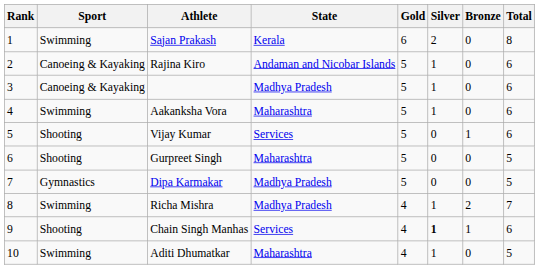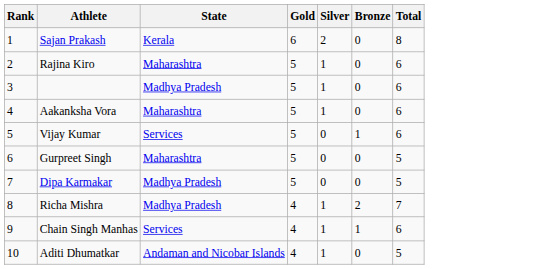 <table class="wikitable sortable" style="text-align:left; line-height:25px;">
 <tr>
 <th>Rank</th>
-<th>Sport</th>
 <th>Athlete</th>
 <th>State</th>
 <th>Gold</th>
 <th>Silver</th>
 <th>Bronze</th>
 <th>Total</th>
 </tr>
 <tr>
 <td>1</td>
-<td>Swimming</td>
 <td><a href='#'>Sajan Prakash</a></td>
 <td> <a href='#'>Kerala</a></td>
 <td>6</td>
 <td>2</td>
 <td>0</td>
 <td>8</td>
 </tr>
 <tr>
 <td>2</td>
-<td>Canoeing & Kayaking</td>
 <td>Rajina Kiro</td>
-<td> <a href='#'>Andaman and Nicobar Islands</a></td>
+<td> <a href='#'>Maharashtra</a></td>
 <td>5</td>
 <td>1</td>
 <td>0</td>
 <td>6</td>
 </tr>
 <tr>
 <td>3</td>
-<td>Canoeing & Kayaking</td>
 <td></td>
 <td> <a href='#'>Madhya Pradesh</a></td>
 <td>5</td>
 <td>1</td>
 <td>0</td>
 <td>6</td>
 </tr>
 <tr>
 <td>4</td>
-<td>Swimming</td>
 <td>Aakanksha Vora</td>
 <td> <a href='#'>Maharashtra</a></td>
 <td>5</td>
 <td>1</td>
 <td>0</td>
 <td>6</td>
 </tr>
 <tr>
 <td>5</td>
-<td>Shooting</td>
 <td>Vijay Kumar</td>
 <td> <a href='#'>Services</a></td>
 <td>5</td>
 <td>0</td>
 <td>1</td>
 <td>6</td>
 </tr>
 <tr>
 <td>6</td>
-<td>Shooting</td>
 <td>Gurpreet Singh</td>
 <td> <a href='#'>Maharashtra</a></td>
 <td>5</td>
 <td>0</td>
 <td>0</td>
 <td>5</td>
 </tr>
 <tr>
 <td>7</td>
-<td>Gymnastics</td>
 <td><a href='#'>Dipa Karmakar</a></td>
 <td> <a href='#'>Madhya Pradesh</a></td>
 <td>5</td>
 <td>0</td>
 <td>0</td>
 <td>5</td>
 </tr>
 <tr>
 <td>8</td>
-<td>Swimming</td>
 <td>Richa Mishra</td>
 <td> <a href='#'>Madhya Pradesh</a></td>
 <td>4</td>
 <td>1</td>
 <td>2</td>
 <td>7</td>
 </tr>
 <tr>
 <td>9</td>
-<td>Shooting</td>
 <td>Chain Singh Manhas</td>
 <td> <a href='#'>Services</a></td>
 <td>4</td>
-<td><strong>1</strong></td>
+<td>1</td>
 <td>1</td>
 <td>6</td>
 </tr>
 <tr>
 <td>10</td>
-<td>Swimming</td>
 <td>Aditi Dhumatkar</td>
-<td> <a href='#'>Maharashtra</a></td>
+<td> <a href='#'>Andaman and Nicobar Islands</a></td>
 <td>4</td>
 <td>1</td>
 <td>0</td>
 <td>5</td>
 </tr>
 </table>
